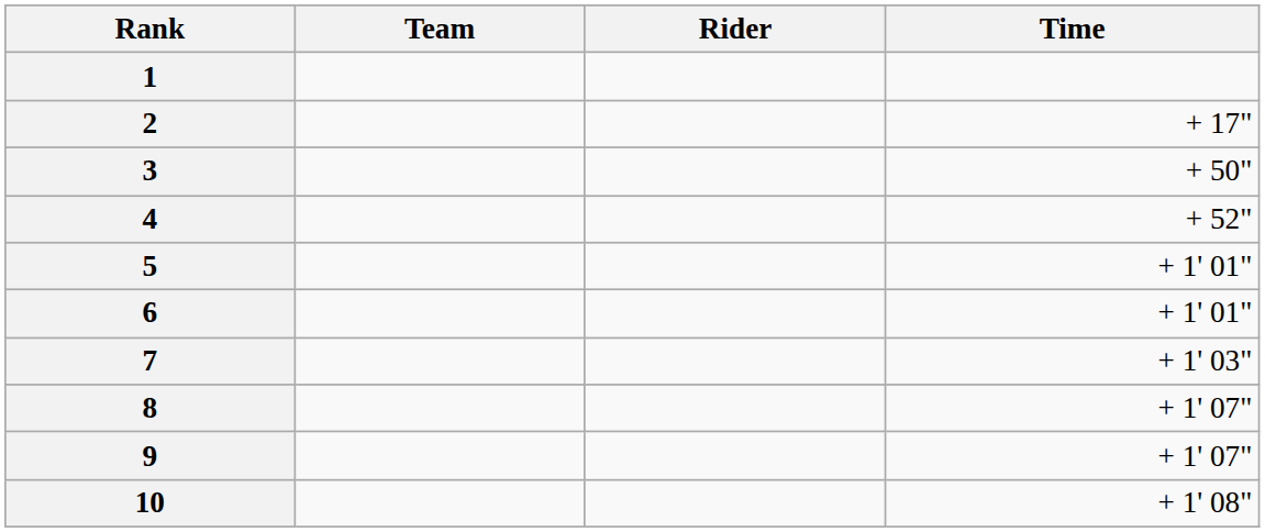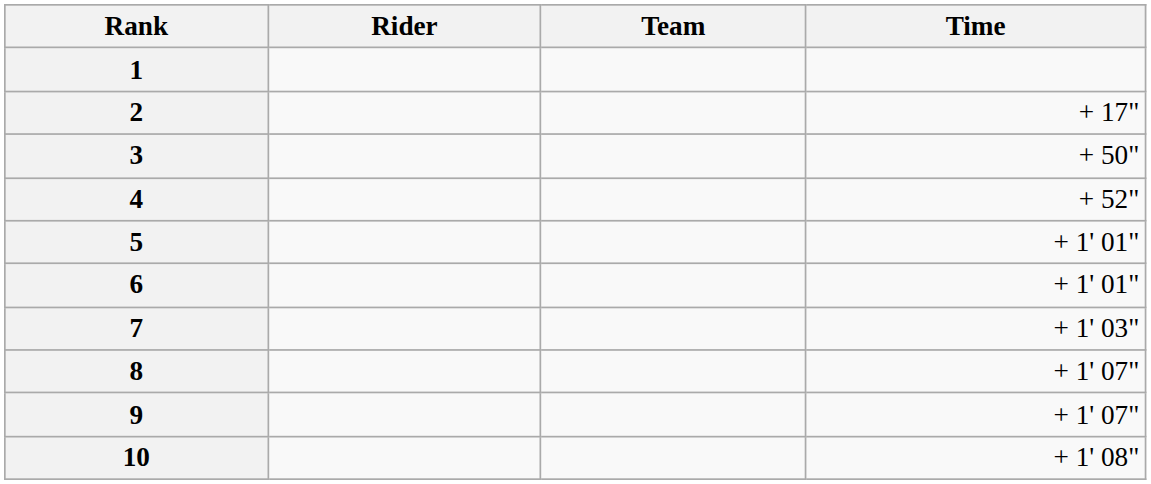 <table class="wikitable" style="width:42em;margin-bottom:0;">
 <tr>
 <th scope="col">Rank</th>
+<th scope="col">Rider</th>
 <th scope="col">Team</th>
-<th scope="col">Rider</th>
 <th scope="col">Time</th>
 </tr>
 <tr>
 <th scope="row">1</th>
+<td> </td>
 <td></td>
-<td> </td>
 <td style="text-align:right;"></td>
 </tr>
 <tr>
 <th scope="row">2</th>
+<td> </td>
 <td></td>
-<td> </td>
 <td style="text-align:right;">+ 17"</td>
 </tr>
 <tr>
 <th scope="row">3</th>
 <td></td>
 <td></td>
 <td style="text-align:right;">+ 50"</td>
 </tr>
 <tr>
 <th scope="row">4</th>
+<td> </td>
 <td></td>
-<td> </td>
 <td style="text-align:right;">+ 52"</td>
 </tr>
 <tr>
 <th scope="row">5</th>
 <td></td>
 <td></td>
 <td style="text-align:right;">+ 1' 01"</td>
 </tr>
 <tr>
 <th scope="row">6</th>
+<td> </td>
 <td></td>
-<td> </td>
 <td style="text-align:right;">+ 1' 01"</td>
 </tr>
 <tr>
 <th scope="row">7</th>
 <td></td>
 <td></td>
 <td style="text-align:right;">+ 1' 03"</td>
 </tr>
 <tr>
 <th scope="row">8</th>
 <td></td>
 <td></td>
 <td style="text-align:right;">+ 1' 07"</td>
 </tr>
 <tr>
 <th scope="row">9</th>
 <td></td>
 <td></td>
 <td style="text-align:right;">+ 1' 07"</td>
 </tr>
 <tr>
 <th scope="row">10</th>
 <td></td>
 <td></td>
 <td style="text-align:right;">+ 1' 08"</td>
 </tr>
 </table>
